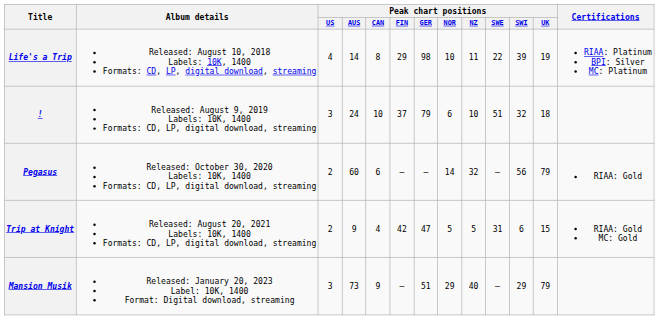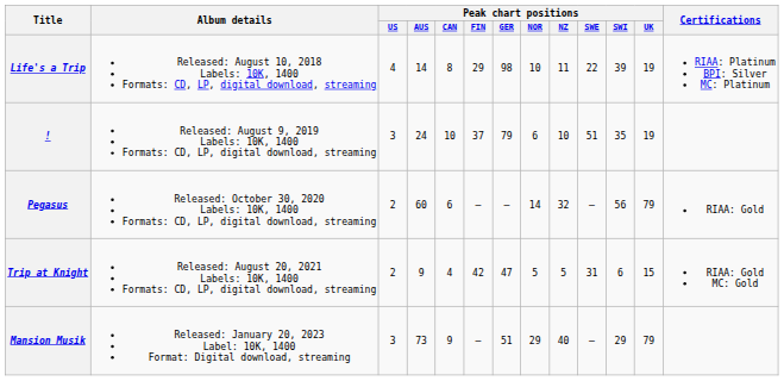 <table class="wikitable plainrowheaders" style="text-align:center;">
 <tr>
 <th scope="col" rowspan="2">Title</th>
 <th scope="col" rowspan="2">Album details</th>
 <th scope="col" colspan="10">Peak chart positions</th>
 <th scope="col" rowspan="2"><a href='#'>Certifications</a></th>
 </tr>
 <tr>
 <th style="width:3em; font-size:85%"><a href='#'>US</a><br></th>
 <th style="width:3em; font-size:85%"><a href='#'>AUS</a><br></th>
 <th style="width:3em; font-size:85%"><a href='#'>CAN</a><br></th>
 <th style="width:3em; font-size:85%"><a href='#'>FIN</a><br></th>
 <th style="width:3em; font-size:85%"><a href='#'>GER</a><br></th>
 <th style="width:3em; font-size:85%"><a href='#'>NOR</a><br></th>
 <th style="width:3em; font-size:85%"><a href='#'>NZ</a><br></th>
 <th style="width:3em; font-size:85%"><a href='#'>SWE</a><br></th>
 <th style="width:3em; font-size:85%"><a href='#'>SWI</a><br></th>
 <th style="width:3em; font-size:85%"><a href='#'>UK</a><br></th>
 </tr>
 <tr>
 <th scope="row"><em><a href='#'>Life's a Trip</a></em></th>
 <td><br><ul><li>Released: August 10, 2018</li><li>Labels: <a href='#'>10K</a>, 1400</li><li>Formats: <a href='#'>CD</a>, <a href='#'>LP</a>, <a href='#'>digital download</a>, <a href='#'>streaming</a></li></ul></td>
 <td>4</td>
 <td>14</td>
 <td>8</td>
 <td>29</td>
 <td>98</td>
 <td>10</td>
 <td>11</td>
 <td>22</td>
 <td>39</td>
 <td>19</td>
 <td><br><ul><li><a href='#'>RIAA</a>: Platinum</li><li><a href='#'>BPI</a>: Silver</li><li><a href='#'>MC</a>: Platinum</li></ul></td>
 </tr>
 <tr>
 <th scope="row"><em><a href='#'>!</a></em></th>
 <td><br><ul><li>Released: August 9, 2019</li><li>Labels: 10K, 1400</li><li>Formats: CD, LP, digital download, streaming</li></ul></td>
 <td>3</td>
 <td>24</td>
 <td>10</td>
 <td>37</td>
 <td>79</td>
 <td>6</td>
 <td>10</td>
 <td>51</td>
-<td>32</td>
-<td>18</td>
+<td>35</td>
+<td>19</td>
 <td></td>
 </tr>
 <tr>
 <th scope="row"><em><a href='#'>Pegasus</a></em></th>
 <td><br><ul><li>Released: October 30, 2020</li><li>Labels: 10K, 1400</li><li>Formats: CD, LP, digital download, streaming</li></ul></td>
 <td>2</td>
 <td>60</td>
 <td>6</td>
 <td>—</td>
 <td>—</td>
 <td>14</td>
 <td>32</td>
 <td>—</td>
 <td>56</td>
 <td>79</td>
 <td><br><ul><li>RIAA: Gold</li></ul></td>
 </tr>
 <tr>
 <th scope="row"><em><a href='#'>Trip at Knight</a></em></th>
 <td><br><ul><li>Released: August 20, 2021</li><li>Labels: 10K, 1400</li><li>Formats: CD, LP, digital download, streaming</li></ul></td>
 <td>2</td>
 <td>9</td>
 <td>4</td>
 <td>42</td>
 <td>47</td>
 <td>5</td>
 <td>5</td>
 <td>31</td>
 <td>6</td>
 <td>15</td>
 <td><br><ul><li>RIAA: Gold</li><li>MC: Gold</li></ul></td>
 </tr>
 <tr>
 <th scope="row"><em><a href='#'>Mansion Musik</a></em></th>
 <td><br><ul><li>Released: January 20, 2023</li><li>Label: 10K, 1400</li><li>Format: Digital download, streaming</li></ul></td>
 <td>3</td>
 <td>73</td>
 <td>9</td>
 <td>—</td>
 <td>51</td>
 <td>29</td>
 <td>40</td>
 <td>—</td>
 <td>29</td>
 <td>79</td>
 <td></td>
 </tr>
 </table>
